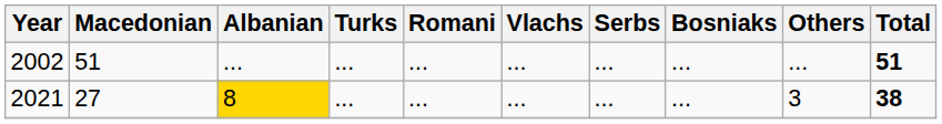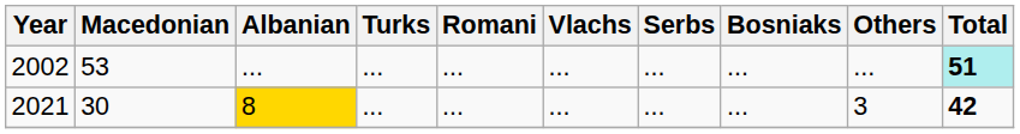 <table class="wikitable">
 <tr>
 <th>Year</th>
 <th>Macedonian</th>
 <th>Albanian</th>
 <th>Turks</th>
 <th>Romani</th>
 <th>Vlachs</th>
 <th>Serbs</th>
 <th>Bosniaks</th>
 <th><abbr>Others</abbr></th>
 <th>Total</th>
 </tr>
 <tr>
 <td>2002</td>
-<td>51</td>
+<td>53</td>
 <td>...</td>
 <td>...</td>
 <td>...</td>
 <td>...</td>
 <td>...</td>
 <td>...</td>
 <td>...</td>
-<td><strong>51</strong></td>
+<td style="background: paleturquoise;"><strong>51</strong></td>
 </tr>
 <tr>
 <td>2021</td>
-<td>27</td>
+<td>30</td>
 <td style="background: gold;">8</td>
 <td>...</td>
 <td>...</td>
 <td>...</td>
 <td>...</td>
 <td>...</td>
 <td>3</td>
-<td><strong>38</strong></td>
+<td><strong>42</strong></td>
 </tr>
 <tr>
 </tr>
 </table>
